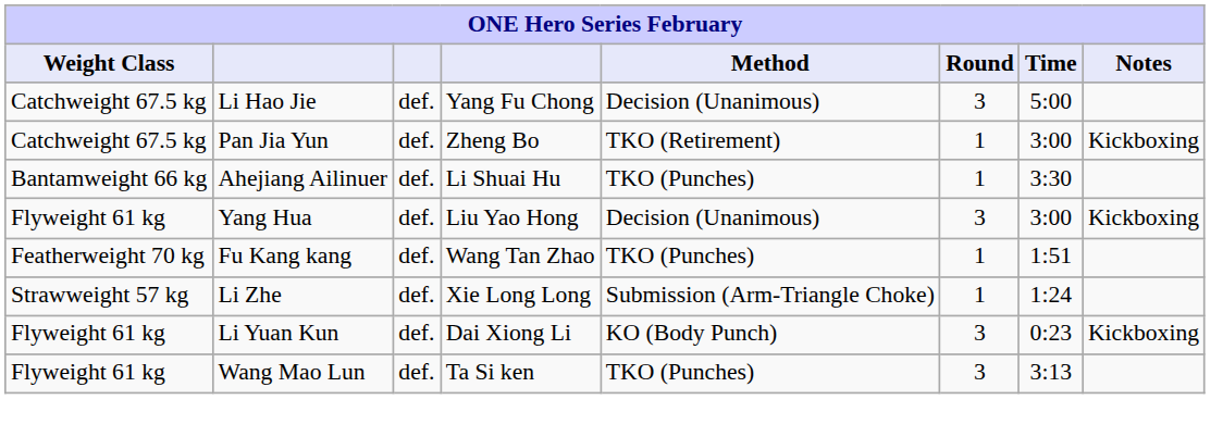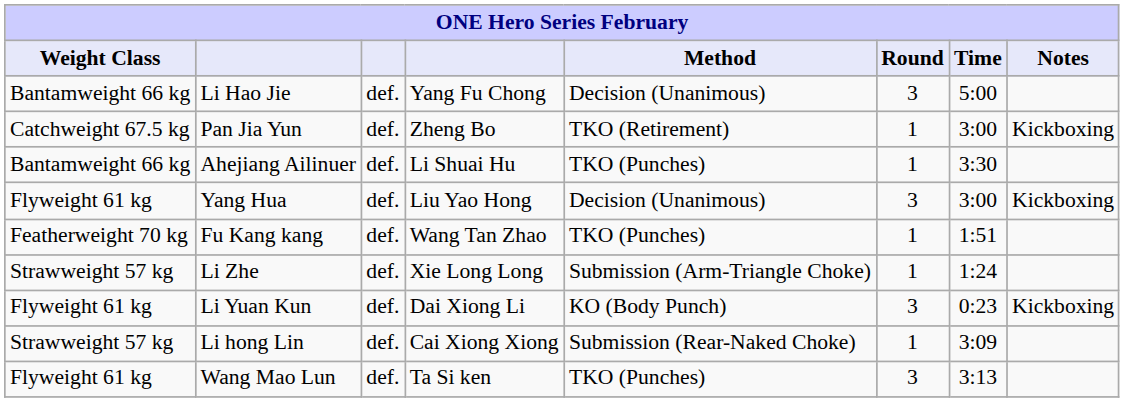 <table class="wikitable" style="font-size: 80%;">
 <tr>
 <th colspan="8" style="background-color: #ccf; color: #000080; text-align: center;"><strong>ONE Hero Series February</strong></th>
 </tr>
 <tr>
 <th colspan="1" style="background-color: #E6E8FA; color: #000000; text-align: center;">Weight Class</th>
 <th colspan="1" style="background-color: #E6E8FA; color: #000000; text-align: center;"></th>
 <th colspan="1" style="background-color: #E6E8FA; color: #000000; text-align: center;"></th>
 <th colspan="1" style="background-color: #E6E8FA; color: #000000; text-align: center;"></th>
 <th colspan="1" style="background-color: #E6E8FA; color: #000000; text-align: center;">Method</th>
 <th colspan="1" style="background-color: #E6E8FA; color: #000000; text-align: center;">Round</th>
 <th colspan="1" style="background-color: #E6E8FA; color: #000000; text-align: center;">Time</th>
 <th colspan="1" style="background-color: #E6E8FA; color: #000000; text-align: center;">Notes</th>
 </tr>
 <tr>
-<td>Catchweight 67.5 kg</td>
+<td>Bantamweight 66 kg</td>
 <td> Li Hao Jie</td>
 <td>def.</td>
 <td> Yang Fu Chong</td>
 <td>Decision (Unanimous)</td>
 <td align=center>3</td>
 <td align=center>5:00</td>
 <td></td>
 </tr>
 <tr>
 <td>Catchweight 67.5 kg</td>
 <td> Pan Jia Yun</td>
 <td>def.</td>
 <td> Zheng Bo</td>
 <td>TKO (Retirement)</td>
 <td align=center>1</td>
 <td align=center>3:00</td>
 <td>Kickboxing</td>
 </tr>
 <tr>
 <td>Bantamweight 66 kg</td>
 <td> Ahejiang Ailinuer</td>
 <td>def.</td>
 <td> Li Shuai Hu</td>
 <td>TKO (Punches)</td>
 <td align=center>1</td>
 <td align=center>3:30</td>
 <td></td>
 </tr>
 <tr>
 <td>Flyweight 61 kg</td>
 <td> Yang Hua</td>
 <td>def.</td>
 <td> Liu Yao Hong</td>
 <td>Decision (Unanimous)</td>
 <td align=center>3</td>
 <td align=center>3:00</td>
 <td>Kickboxing</td>
 </tr>
 <tr>
 <td>Featherweight 70 kg</td>
 <td> Fu Kang kang</td>
 <td>def.</td>
 <td> Wang Tan Zhao</td>
 <td>TKO (Punches)</td>
 <td align=center>1</td>
 <td align=center>1:51</td>
 <td></td>
 </tr>
 <tr>
 <td>Strawweight 57 kg</td>
 <td> Li Zhe</td>
 <td>def.</td>
 <td> Xie Long Long</td>
 <td>Submission (Arm-Triangle Choke)</td>
 <td align=center>1</td>
 <td align=center>1:24</td>
 <td></td>
 </tr>
 <tr>
 <td>Flyweight 61 kg</td>
 <td> Li Yuan Kun</td>
 <td>def.</td>
 <td> Dai Xiong Li</td>
 <td>KO (Body Punch)</td>
 <td align=center>3</td>
 <td align=center>0:23</td>
 <td>Kickboxing</td>
 </tr>
 <tr>
+<td>Strawweight 57 kg</td>
+<td> Li hong Lin</td>
+<td>def.</td>
+<td> Cai Xiong Xiong</td>
+<td>Submission (Rear-Naked Choke)</td>
+<td align=center>1</td>
+<td align=center>3:09</td>
+<td></td>
+</tr>
+<tr>
 <td>Flyweight 61 kg</td>
 <td> Wang Mao Lun</td>
 <td>def.</td>
 <td> Ta Si ken</td>
 <td>TKO (Punches)</td>
 <td align=center>3</td>
 <td align=center>3:13</td>
 <td></td>
 </tr>
 </table>
